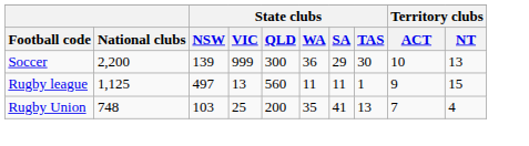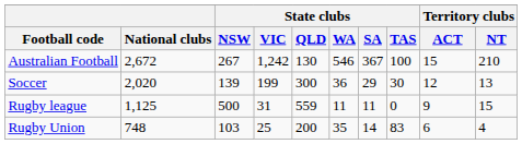 <table class="sortable wikitable">
 <tr>
 </tr>
 <tr>
 <th colspan="2"></th>
 <th colspan="6">State clubs</th>
 <th colspan="2">Territory clubs</th>
 </tr>
 <tr>
 <th>Football code</th>
 <th>National clubs</th>
 <th> <a href='#'>NSW</a></th>
 <th> <a href='#'>VIC</a></th>
 <th> <a href='#'>QLD</a></th>
 <th> <a href='#'>WA</a></th>
 <th> <a href='#'>SA</a></th>
 <th> <a href='#'>TAS</a></th>
 <th> <a href='#'>ACT</a></th>
 <th> <a href='#'>NT</a></th>
 </tr>
 <tr>
+<td><a href='#'>Australian Football</a></td>
+<td>2,672</td>
+<td>267</td>
+<td>1,242</td>
+<td>130</td>
+<td>546</td>
+<td>367</td>
+<td>100</td>
+<td>15</td>
+<td>210</td>
+</tr>
+<tr>
 <td><a href='#'>Soccer</a></td>
-<td>2,200</td>
+<td>2,020</td>
 <td>139</td>
-<td>999</td>
+<td>199</td>
 <td>300</td>
 <td>36</td>
 <td>29</td>
 <td>30</td>
-<td>10</td>
+<td>12</td>
 <td>13</td>
 </tr>
 <tr>
 <td><a href='#'>Rugby league</a></td>
 <td>1,125</td>
-<td>497</td>
-<td>13</td>
-<td>560</td>
+<td>500</td>
+<td>31</td>
+<td>559</td>
 <td>11</td>
 <td>11</td>
-<td>1</td>
+<td>0</td>
 <td>9</td>
 <td>15</td>
 </tr>
 <tr>
 <td><a href='#'>Rugby Union</a></td>
 <td>748</td>
 <td>103</td>
 <td>25</td>
 <td>200</td>
 <td>35</td>
-<td>41</td>
-<td>13</td>
-<td>7</td>
+<td>14</td>
+<td>83</td>
+<td>6</td>
 <td>4</td>
 </tr>
 </table>
